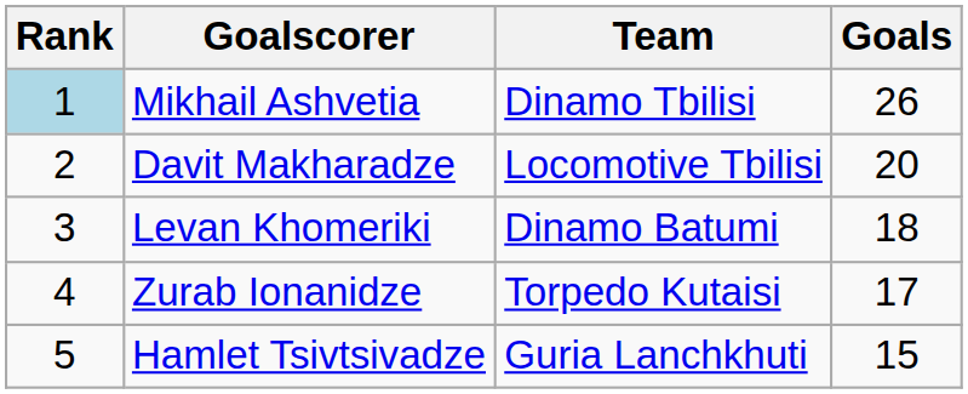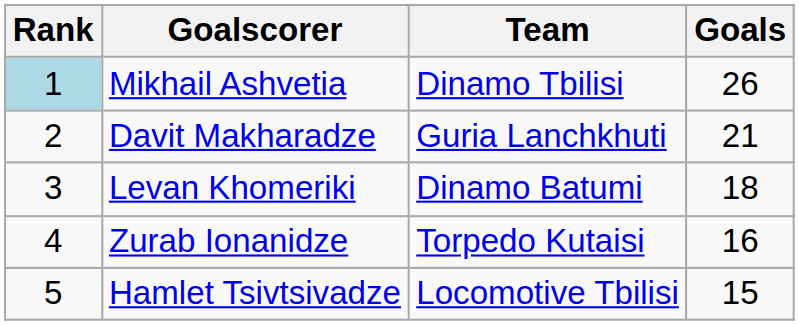 <table class="wikitable">
 <tr>
 <th>Rank</th>
 <th>Goalscorer</th>
 <th>Team</th>
 <th>Goals</th>
 </tr>
 <tr>
 <td align="center" style="background: lightblue;">1</td>
 <td> <a href='#'>Mikhail Ashvetia</a></td>
 <td><a href='#'>Dinamo Tbilisi</a></td>
 <td align="center">26</td>
 </tr>
 <tr>
 <td align="center">2</td>
 <td> <a href='#'>Davit Makharadze</a></td>
-<td><a href='#'>Locomotive Tbilisi</a></td>
-<td align="center">20</td>
+<td><a href='#'>Guria Lanchkhuti</a></td>
+<td align="center">21</td>
 </tr>
 <tr>
 <td align="center">3</td>
 <td> <a href='#'>Levan Khomeriki</a></td>
 <td><a href='#'>Dinamo Batumi</a></td>
 <td align="center">18</td>
 </tr>
 <tr>
 <td align="center">4</td>
 <td> <a href='#'>Zurab Ionanidze</a></td>
 <td><a href='#'>Torpedo Kutaisi</a></td>
-<td align="center">17</td>
+<td align="center">16</td>
 </tr>
 <tr>
 <td align="center">5</td>
 <td> <a href='#'>Hamlet Tsivtsivadze</a></td>
-<td><a href='#'>Guria Lanchkhuti</a></td>
+<td><a href='#'>Locomotive Tbilisi</a></td>
 <td align="center">15</td>
 </tr>
 </table>
